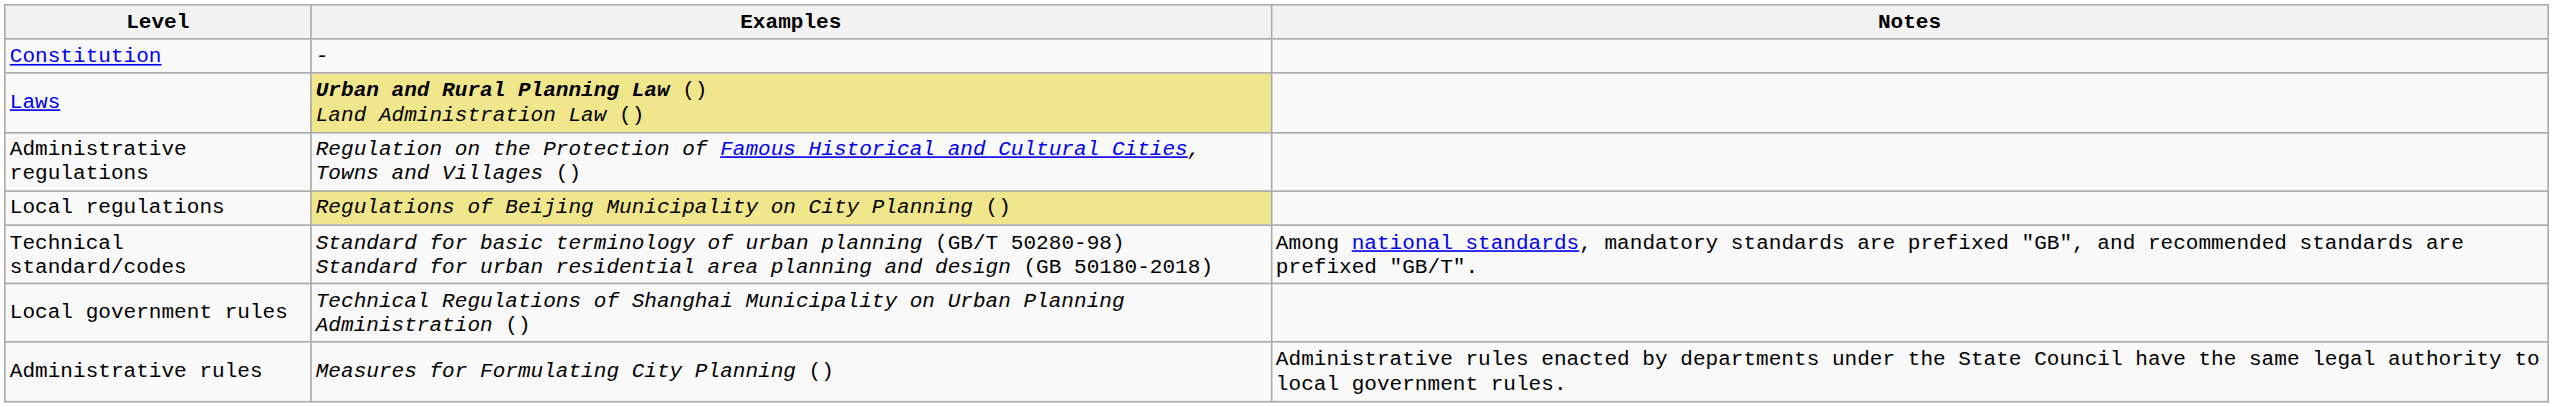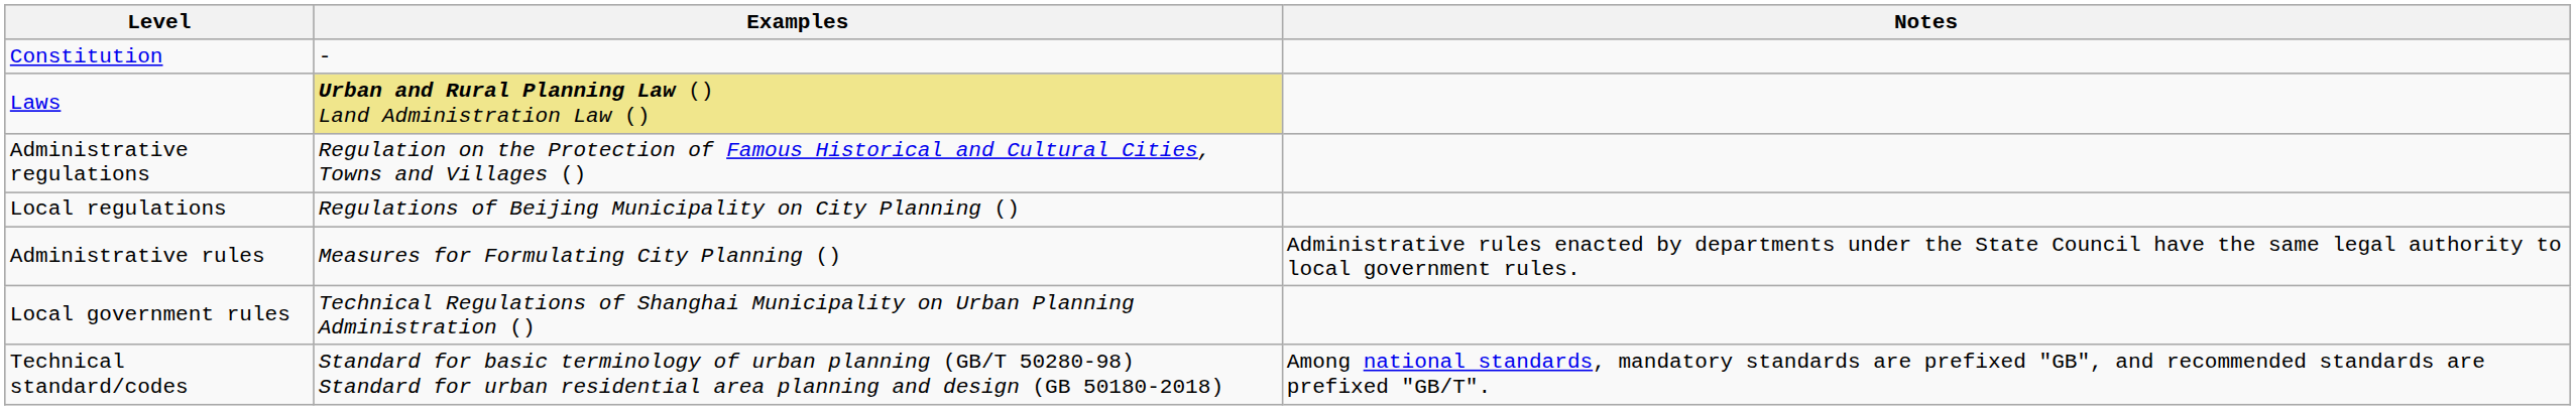 <table class=wikitable>
 <tr>
 <th>Level</th>
 <th>Examples</th>
 <th>Notes</th>
 </tr>
 <tr>
 <td><a href='#'>Constitution</a></td>
 <td>-</td>
 <td></td>
 </tr>
 <tr>
 <td><a href='#'>Laws</a></td>
 <td style="background: khaki;"><strong><em>Urban and Rural Planning Law</em></strong> ()<br><em>Land Administration Law</em> ()</td>
 <td></td>
 </tr>
 <tr>
 <td>Administrative regulations</td>
 <td><em>Regulation on the Protection of <a href='#'>Famous Historical and Cultural Cities</a>, Towns and Villages</em> ()</td>
 <td></td>
 </tr>
 <tr>
 <td>Local regulations</td>
-<td style="background: khaki;"><em>Regulations of Beijing Municipality on City Planning</em> ()</td>
+<td><em>Regulations of Beijing Municipality on City Planning</em> ()</td>
+<td></td>
+</tr>
+<tr>
+<td>Administrative rules</td>
+<td><em>Measures for Formulating City Planning</em> ()</td>
+<td>Administrative rules enacted by departments under the State Council have the same legal authority to local government rules.</td>
+</tr>
+<tr>
+<td>Local government rules</td>
+<td><em>Technical Regulations of Shanghai Municipality on Urban Planning Administration</em> ()</td>
 <td></td>
 </tr>
 <tr>
 <td>Technical standard/codes</td>
 <td><em>Standard for basic terminology of urban planning</em> (GB/T 50280-98)<br><em>Standard for urban residential area planning and design</em> (GB 50180-2018)</td>
 <td>Among <a href='#'>national standards</a>, mandatory standards are prefixed "GB", and recommended standards are prefixed "GB/T".</td>
 </tr>
-<tr>
-<td>Local government rules</td>
-<td><em>Technical Regulations of Shanghai Municipality on Urban Planning Administration</em> ()</td>
-<td></td>
-</tr>
-<tr>
-<td>Administrative rules</td>
-<td><em>Measures for Formulating City Planning</em> ()</td>
-<td>Administrative rules enacted by departments under the State Council have the same legal authority to local government rules.</td>
-</tr>
 </table>
